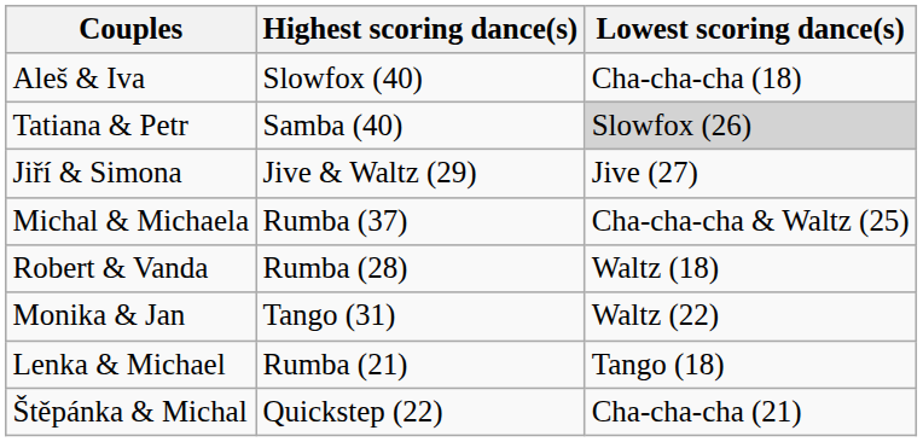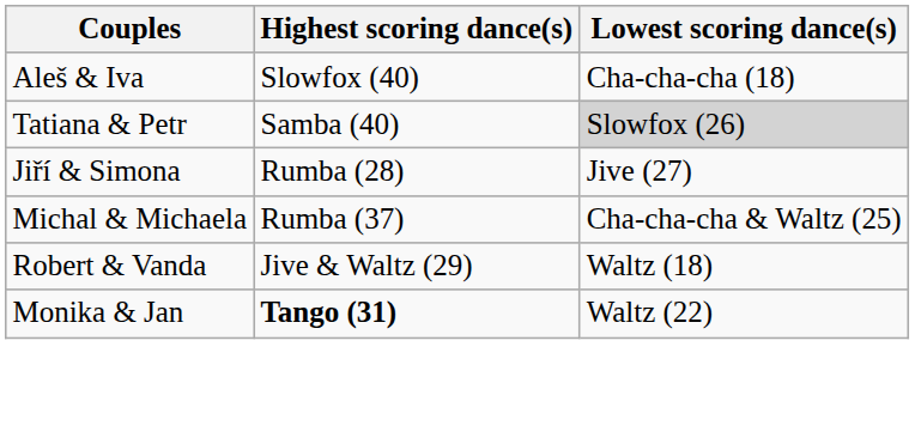 <table class="wikitable">
 <tr>
 <th>Couples</th>
 <th>Highest scoring dance(s)</th>
 <th>Lowest scoring dance(s)</th>
 </tr>
 <tr>
 <td>Aleš & Iva</td>
 <td>Slowfox (40)</td>
 <td>Cha-cha-cha (18)</td>
 </tr>
 <tr>
 <td>Tatiana & Petr</td>
 <td>Samba (40)</td>
 <td style="background: lightgrey;">Slowfox (26)</td>
 </tr>
 <tr>
 <td>Jiří & Simona</td>
-<td>Jive & Waltz (29)</td>
+<td>Rumba (28)</td>
 <td>Jive (27)</td>
 </tr>
 <tr>
 <td>Michal & Michaela</td>
 <td>Rumba (37)</td>
 <td>Cha-cha-cha & Waltz (25)</td>
 </tr>
 <tr>
 <td>Robert & Vanda</td>
-<td>Rumba (28)</td>
+<td>Jive & Waltz (29)</td>
 <td>Waltz (18)</td>
 </tr>
 <tr>
 <td>Monika & Jan</td>
-<td>Tango (31)</td>
+<td><strong>Tango (31)</strong></td>
 <td>Waltz (22)</td>
 </tr>
-<tr>
-<td>Lenka & Michael</td>
-<td>Rumba (21)</td>
-<td>Tango (18)</td>
-</tr>
-<tr>
-<td>Štěpánka & Michal</td>
-<td>Quickstep (22)</td>
-<td>Cha-cha-cha (21)</td>
-</tr>
 </table>
